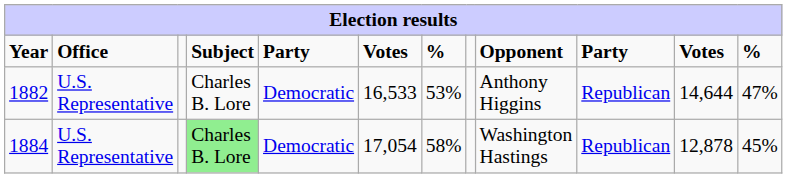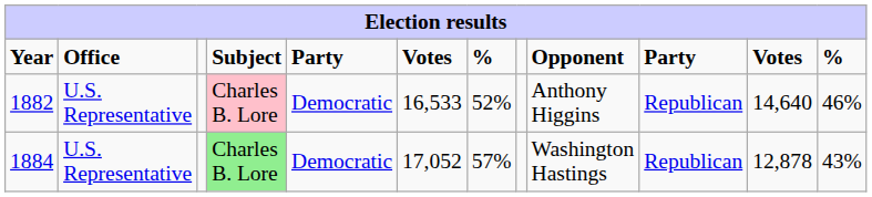 <table class=wikitable style="width: 94%" style="text-align: center;" align="center">
 <tr bgcolor=#cccccc>
 <th colspan=12 style="background: #ccccff;">Election results</th>
 </tr>
 <tr>
 <td><strong>Year</strong></td>
 <td><strong>Office</strong></td>
 <td></td>
 <td><strong>Subject</strong></td>
 <td><strong>Party</strong></td>
 <td><strong>Votes</strong></td>
 <td><strong>%</strong></td>
 <td></td>
 <td><strong>Opponent</strong></td>
 <td><strong>Party</strong></td>
 <td><strong>Votes</strong></td>
 <td><strong>%</strong></td>
 </tr>
 <tr>
 <td><a href='#'>1882</a></td>
 <td><a href='#'>U.S. Representative</a></td>
 <td></td>
-<td>Charles B. Lore</td>
+<td style="background: pink;">Charles B. Lore</td>
 <td><a href='#'>Democratic</a></td>
 <td>16,533</td>
-<td>53%</td>
+<td>52%</td>
 <td></td>
 <td>Anthony Higgins</td>
 <td><a href='#'>Republican</a></td>
-<td>14,644</td>
-<td>47%</td>
+<td>14,640</td>
+<td>46%</td>
 </tr>
 <tr>
 <td><a href='#'>1884</a></td>
 <td><a href='#'>U.S. Representative</a></td>
 <td></td>
 <td style="background: lightgreen;">Charles B. Lore</td>
 <td><a href='#'>Democratic</a></td>
-<td>17,054</td>
-<td>58%</td>
+<td>17,052</td>
+<td>57%</td>
 <td></td>
 <td>Washington Hastings</td>
 <td><a href='#'>Republican</a></td>
 <td>12,878</td>
-<td>45%</td>
+<td>43%</td>
 </tr>
 </table>
